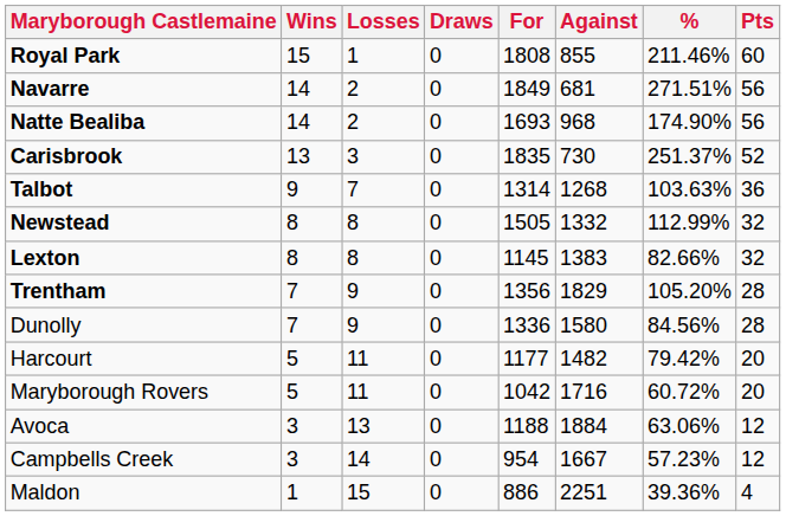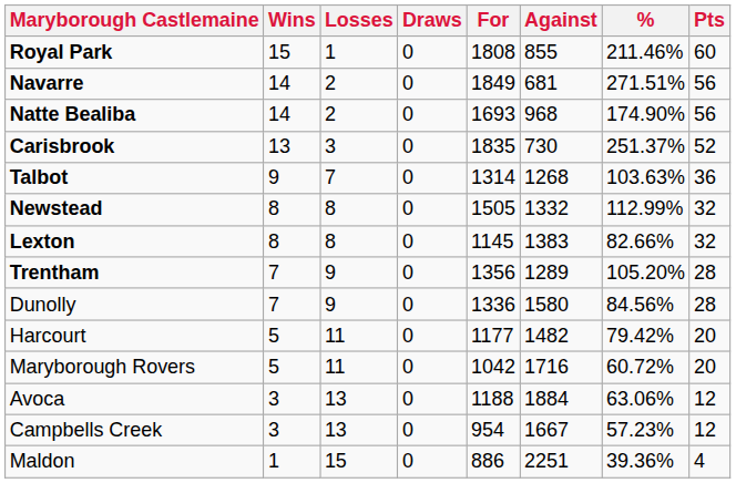 <table class="wikitable">
 <tr>
 <th style="color:crimson">Maryborough Castlemaine</th>
 <th style="color:crimson">Wins</th>
 <th style="color:crimson">Losses</th>
 <th style="color:crimson">Draws</th>
 <th style="color:crimson">For</th>
 <th style="color:crimson">Against</th>
 <th style="color:crimson">%</th>
 <th style="color:crimson">Pts</th>
 </tr>
 <tr>
 <td><strong>	Royal Park	</strong></td>
 <td>15</td>
 <td>1</td>
 <td>0</td>
 <td>1808</td>
 <td>855</td>
 <td>211.46%</td>
 <td>60</td>
 </tr>
 <tr>
 <td><strong>	Navarre	</strong></td>
 <td>14</td>
 <td>2</td>
 <td>0</td>
 <td>1849</td>
 <td>681</td>
 <td>271.51%</td>
 <td>56</td>
 </tr>
 <tr>
 <td><strong>	Natte Bealiba	</strong></td>
 <td>14</td>
 <td>2</td>
 <td>0</td>
 <td>1693</td>
 <td>968</td>
 <td>174.90%</td>
 <td>56</td>
 </tr>
 <tr>
 <td><strong>	Carisbrook	</strong></td>
 <td>13</td>
 <td>3</td>
 <td>0</td>
 <td>1835</td>
 <td>730</td>
 <td>251.37%</td>
 <td>52</td>
 </tr>
 <tr>
 <td><strong>	Talbot	</strong></td>
 <td>9</td>
 <td>7</td>
 <td>0</td>
 <td>1314</td>
 <td>1268</td>
 <td>103.63%</td>
 <td>36</td>
 </tr>
 <tr>
 <td><strong>	Newstead	</strong></td>
 <td>8</td>
 <td>8</td>
 <td>0</td>
 <td>1505</td>
 <td>1332</td>
 <td>112.99%</td>
 <td>32</td>
 </tr>
 <tr>
 <td><strong>	Lexton	</strong></td>
 <td>8</td>
 <td>8</td>
 <td>0</td>
 <td>1145</td>
 <td>1383</td>
 <td>82.66%</td>
 <td>32</td>
 </tr>
 <tr>
 <td><strong>	Trentham	</strong></td>
 <td>7</td>
 <td>9</td>
 <td>0</td>
 <td>1356</td>
-<td>1829</td>
+<td>1289</td>
 <td>105.20%</td>
 <td>28</td>
 </tr>
 <tr>
 <td>Dunolly</td>
 <td>7</td>
 <td>9</td>
 <td>0</td>
 <td>1336</td>
 <td>1580</td>
 <td>84.56%</td>
 <td>28</td>
 </tr>
 <tr>
 <td>Harcourt</td>
 <td>5</td>
 <td>11</td>
 <td>0</td>
 <td>1177</td>
 <td>1482</td>
 <td>79.42%</td>
 <td>20</td>
 </tr>
 <tr>
 <td>Maryborough Rovers</td>
 <td>5</td>
 <td>11</td>
 <td>0</td>
 <td>1042</td>
 <td>1716</td>
 <td>60.72%</td>
 <td>20</td>
 </tr>
 <tr>
 <td>Avoca</td>
 <td>3</td>
 <td>13</td>
 <td>0</td>
 <td>1188</td>
 <td>1884</td>
 <td>63.06%</td>
 <td>12</td>
 </tr>
 <tr>
 <td>Campbells Creek</td>
 <td>3</td>
-<td>14</td>
+<td>13</td>
 <td>0</td>
 <td>954</td>
 <td>1667</td>
 <td>57.23%</td>
 <td>12</td>
 </tr>
 <tr>
 <td>Maldon</td>
 <td>1</td>
 <td>15</td>
 <td>0</td>
 <td>886</td>
 <td>2251</td>
 <td>39.36%</td>
 <td>4</td>
 </tr>
 </table>
